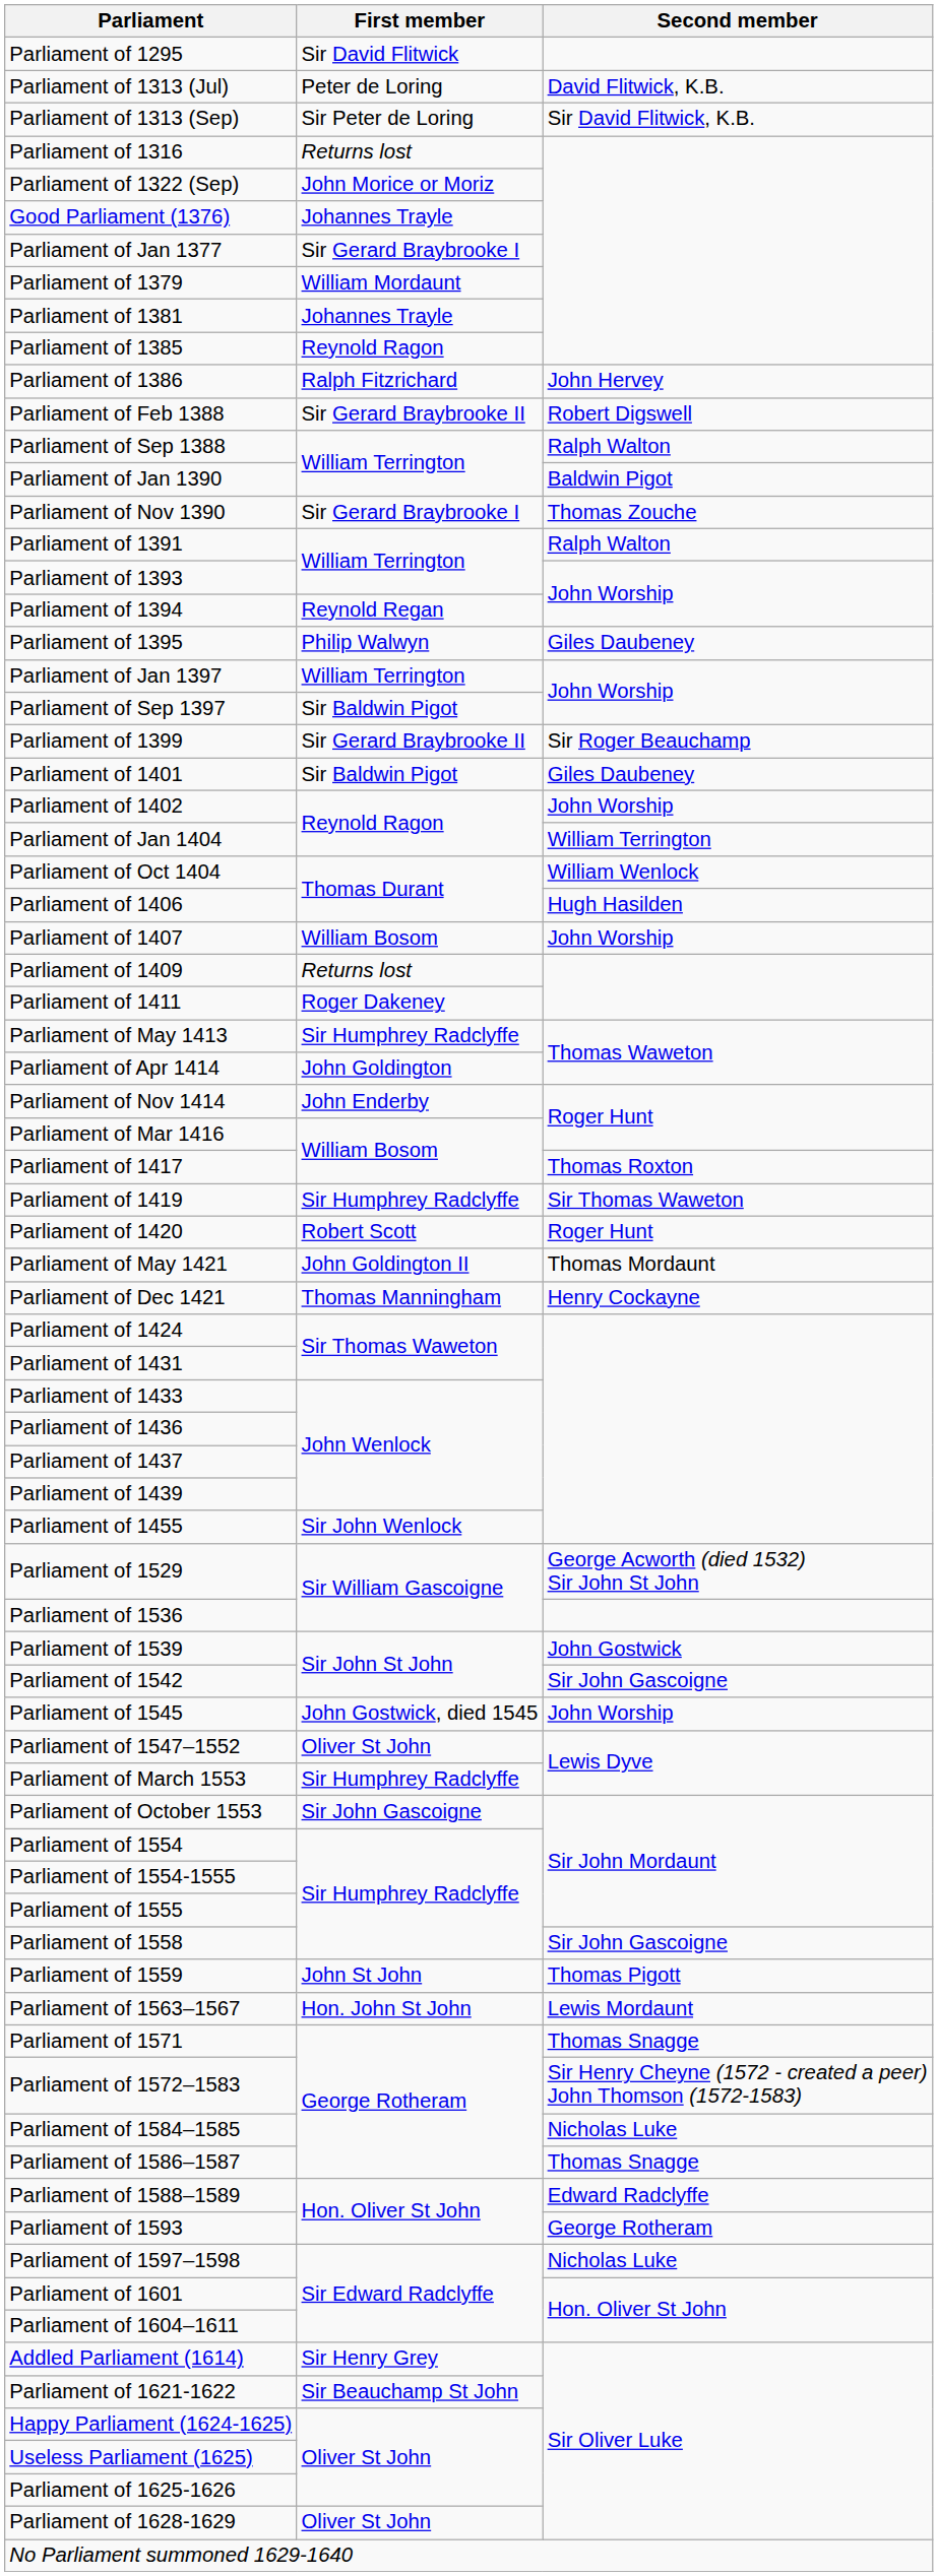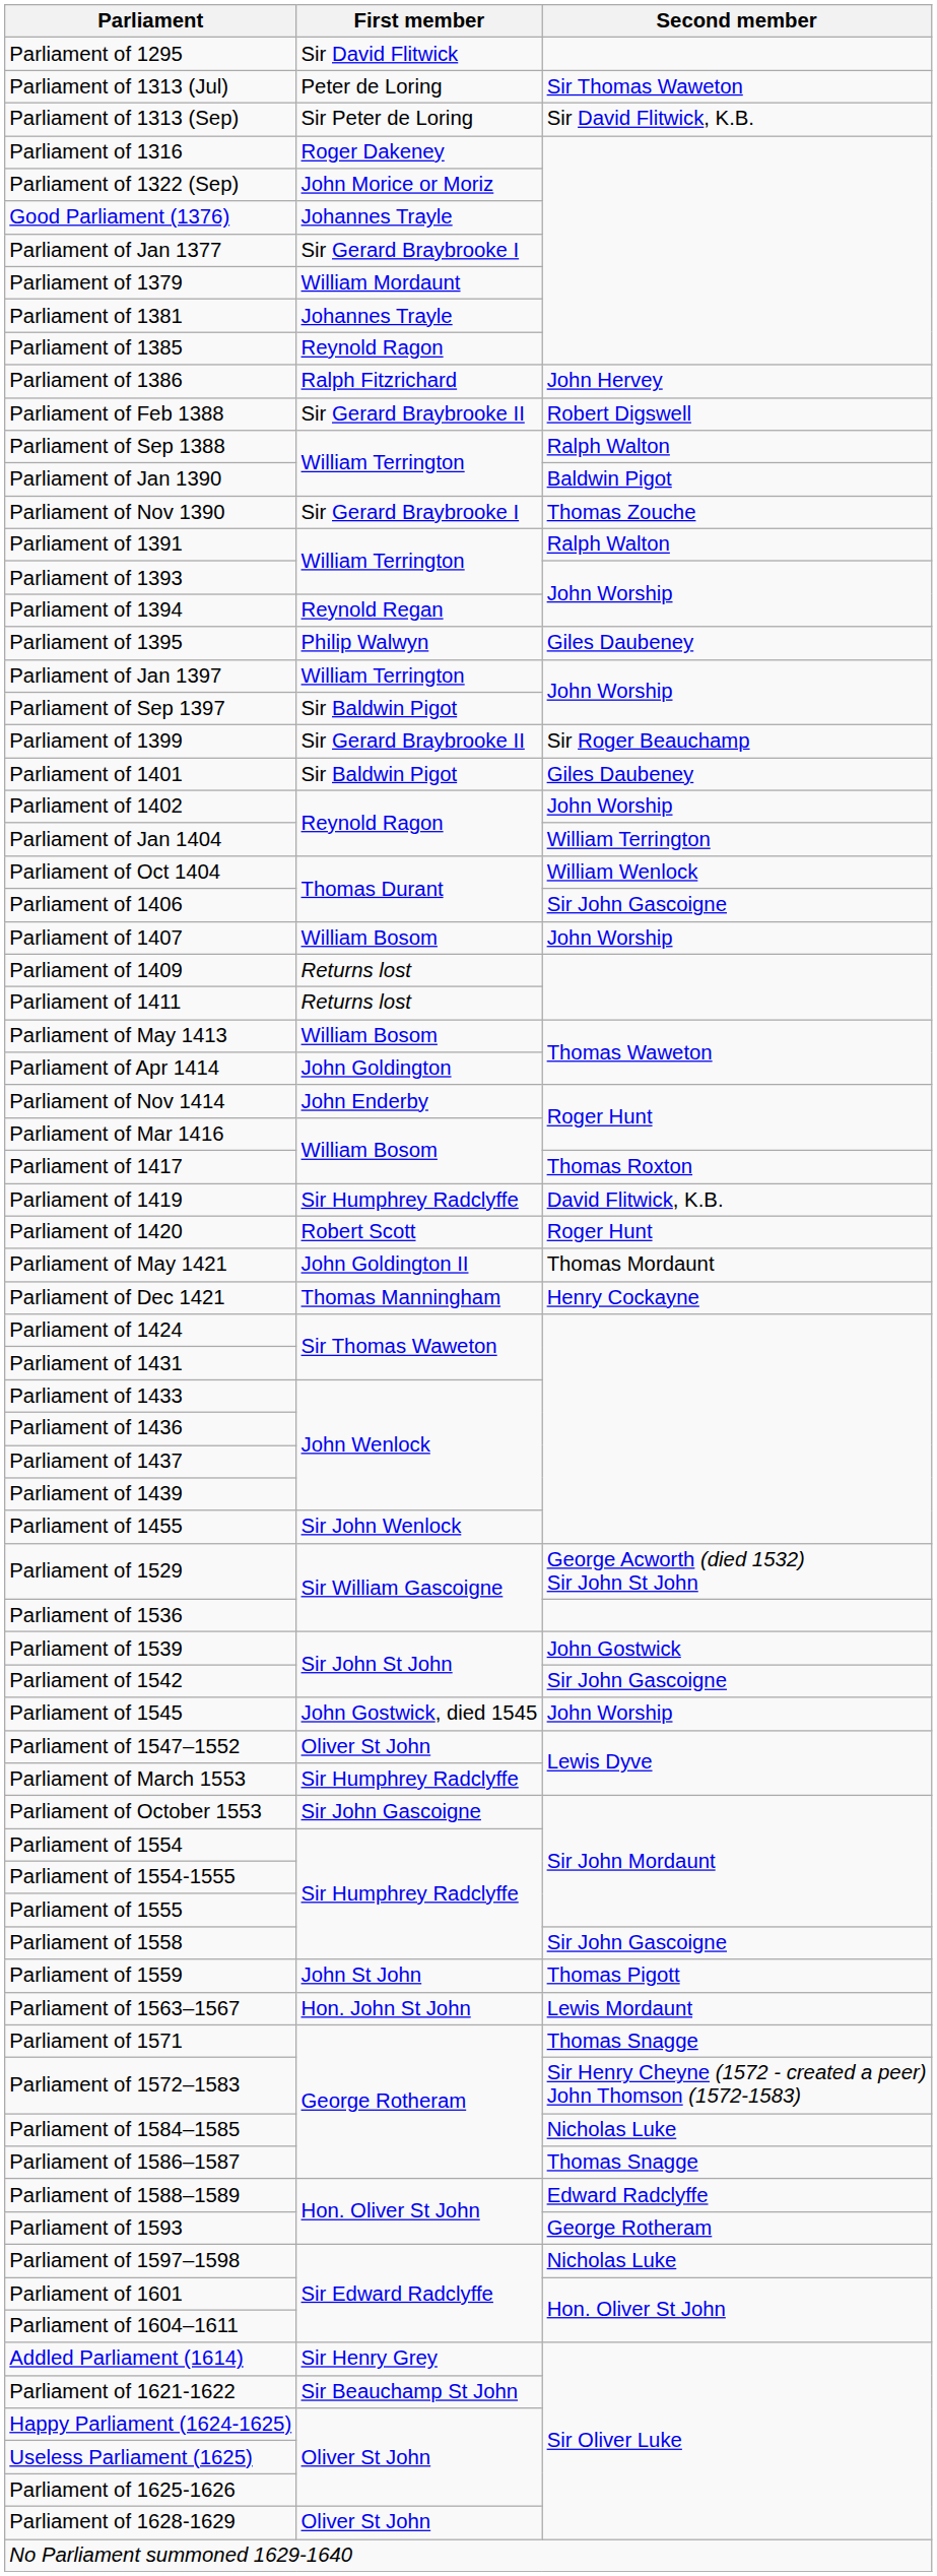 <table class="wikitable">
 <tr>
 <th>Parliament</th>
 <th>First member</th>
 <th>Second member</th>
 </tr>
 <tr>
 <td>Parliament of 1295</td>
 <td>Sir <a href='#'>David Flitwick</a></td>
 </tr>
 <tr>
 <td>Parliament of 1313 (Jul)</td>
 <td>Peter de Loring</td>
-<td><a href='#'>David Flitwick</a>, K.B.</td>
+<td><a href='#'>Sir Thomas Waweton</a></td>
 </tr>
 <tr>
 <td>Parliament of 1313 (Sep)</td>
 <td>Sir Peter de Loring</td>
 <td>Sir <a href='#'>David Flitwick</a>, K.B.</td>
 </tr>
 <tr>
 <td>Parliament of 1316</td>
-<td><em>Returns lost</em></td>
+<td><a href='#'>Roger Dakeney</a></td>
 </tr>
 <tr>
 <td>Parliament of 1322 (Sep)</td>
 <td><a href='#'>John Morice or Moriz</a></td>
 </tr>
 <tr>
 <td><a href='#'>Good Parliament (1376)</a></td>
 <td><a href='#'>Johannes Trayle</a></td>
 </tr>
 <tr>
 <td>Parliament of Jan 1377</td>
 <td>Sir <a href='#'>Gerard Braybrooke I</a></td>
 </tr>
 <tr>
 <td>Parliament of 1379</td>
 <td><a href='#'>William Mordaunt</a></td>
 </tr>
 <tr>
 <td>Parliament of 1381</td>
 <td><a href='#'>Johannes Trayle</a></td>
 </tr>
 <tr>
 <td>Parliament of 1385</td>
 <td><a href='#'>Reynold Ragon</a></td>
 </tr>
 <tr>
 <td>Parliament of 1386</td>
 <td><a href='#'>Ralph Fitzrichard</a></td>
 <td><a href='#'>John Hervey</a></td>
 </tr>
 <tr>
 <td>Parliament of Feb 1388</td>
 <td>Sir <a href='#'>Gerard Braybrooke II</a></td>
 <td><a href='#'>Robert Digswell</a></td>
 </tr>
 <tr>
 <td>Parliament of Sep 1388</td>
 <td rowspan="2"><a href='#'>William Terrington</a></td>
 <td><a href='#'>Ralph Walton</a></td>
 </tr>
 <tr>
 <td>Parliament of Jan 1390</td>
 <td><a href='#'>Baldwin Pigot</a></td>
 </tr>
 <tr>
 <td>Parliament of Nov 1390</td>
 <td>Sir <a href='#'>Gerard Braybrooke I</a></td>
 <td><a href='#'>Thomas Zouche</a></td>
 </tr>
 <tr>
 <td>Parliament of 1391</td>
 <td rowspan="2"><a href='#'>William Terrington</a></td>
 <td><a href='#'>Ralph Walton</a></td>
 </tr>
 <tr>
 <td>Parliament of 1393</td>
 <td rowspan="2"><a href='#'>John Worship</a></td>
 </tr>
 <tr>
 <td>Parliament of 1394</td>
 <td><a href='#'>Reynold Regan</a></td>
 </tr>
 <tr>
 <td>Parliament of 1395</td>
 <td><a href='#'>Philip Walwyn</a></td>
 <td><a href='#'>Giles Daubeney</a></td>
 </tr>
 <tr>
 <td>Parliament of Jan 1397</td>
 <td><a href='#'>William Terrington</a></td>
 <td rowspan="2"><a href='#'>John Worship</a></td>
 </tr>
 <tr>
 <td>Parliament of Sep 1397</td>
 <td>Sir <a href='#'>Baldwin Pigot</a></td>
 </tr>
 <tr>
 <td>Parliament of 1399</td>
 <td>Sir <a href='#'>Gerard Braybrooke II</a></td>
 <td>Sir <a href='#'>Roger Beauchamp</a></td>
 </tr>
 <tr>
 <td>Parliament of 1401</td>
 <td>Sir <a href='#'>Baldwin Pigot</a></td>
 <td><a href='#'>Giles Daubeney</a></td>
 </tr>
 <tr>
 <td>Parliament of 1402</td>
 <td rowspan="2"><a href='#'>Reynold Ragon</a></td>
 <td><a href='#'>John Worship</a></td>
 </tr>
 <tr>
 <td>Parliament of Jan 1404</td>
 <td><a href='#'>William Terrington</a></td>
 </tr>
 <tr>
 <td>Parliament of Oct 1404</td>
 <td rowspan="2"><a href='#'>Thomas Durant</a></td>
 <td><a href='#'>William Wenlock</a></td>
 </tr>
 <tr>
 <td>Parliament of 1406</td>
-<td><a href='#'>Hugh Hasilden</a></td>
+<td><a href='#'>Sir John Gascoigne</a></td>
 </tr>
 <tr>
 <td>Parliament of 1407</td>
 <td><a href='#'>William Bosom</a></td>
 <td><a href='#'>John Worship</a></td>
 </tr>
 <tr>
 <td>Parliament of 1409</td>
 <td><em>Returns lost</em></td>
 </tr>
 <tr>
 <td>Parliament of 1411</td>
-<td><a href='#'>Roger Dakeney</a></td>
+<td><em>Returns lost</em></td>
 </tr>
 <tr>
 <td>Parliament of May 1413</td>
-<td><a href='#'>Sir Humphrey Radclyffe</a></td>
+<td><a href='#'>William Bosom</a></td>
 <td rowspan="2"><a href='#'>Thomas Waweton</a></td>
 </tr>
 <tr>
 <td>Parliament of Apr 1414</td>
 <td><a href='#'>John Goldington</a></td>
 </tr>
 <tr>
 <td>Parliament of Nov 1414</td>
 <td><a href='#'>John Enderby</a></td>
 <td rowspan="2"><a href='#'>Roger Hunt</a></td>
 </tr>
 <tr>
 <td>Parliament of Mar 1416</td>
 <td rowspan="2"><a href='#'>William Bosom</a></td>
 </tr>
 <tr>
 <td>Parliament of 1417</td>
 <td><a href='#'>Thomas Roxton</a></td>
 </tr>
 <tr>
 <td>Parliament of 1419</td>
 <td><a href='#'>Sir Humphrey Radclyffe</a></td>
-<td><a href='#'>Sir Thomas Waweton</a></td>
+<td><a href='#'>David Flitwick</a>, K.B.</td>
 </tr>
 <tr>
 <td>Parliament of 1420</td>
 <td><a href='#'>Robert Scott</a></td>
 <td><a href='#'>Roger Hunt</a></td>
 </tr>
 <tr>
 <td>Parliament of May 1421</td>
 <td><a href='#'>John Goldington II</a></td>
 <td>Thomas Mordaunt</td>
 </tr>
 <tr>
 <td>Parliament of Dec 1421</td>
 <td><a href='#'>Thomas Manningham</a></td>
 <td><a href='#'>Henry Cockayne</a></td>
 </tr>
 <tr>
 <td>Parliament of 1424</td>
 <td rowspan="2"><a href='#'>Sir Thomas Waweton</a></td>
 </tr>
 <tr>
 <td>Parliament of 1431</td>
 </tr>
 <tr>
 <td>Parliament of 1433</td>
 <td rowspan="4"><a href='#'>John Wenlock</a></td>
 </tr>
 <tr>
 <td>Parliament of 1436</td>
 </tr>
 <tr>
 <td>Parliament of 1437</td>
 </tr>
 <tr>
 <td>Parliament of 1439</td>
 </tr>
 <tr>
 <td>Parliament of 1455</td>
 <td><a href='#'>Sir John Wenlock</a></td>
 </tr>
 <tr>
 <td>Parliament of 1529</td>
 <td rowspan="2"><a href='#'>Sir William Gascoigne</a></td>
 <td><a href='#'>George Acworth</a> <em>(died 1532)</em><br> <a href='#'>Sir John St John</a></td>
 </tr>
 <tr>
 <td>Parliament of 1536</td>
 </tr>
 <tr>
 <td>Parliament of 1539</td>
 <td rowspan="2"><a href='#'>Sir John St John</a></td>
 <td><a href='#'>John Gostwick</a></td>
 </tr>
 <tr>
 <td>Parliament of 1542</td>
 <td><a href='#'>Sir John Gascoigne</a></td>
 </tr>
 <tr>
 <td>Parliament of 1545</td>
 <td><a href='#'>John Gostwick</a>, died 1545</td>
 <td><a href='#'>John Worship</a></td>
 </tr>
 <tr>
 <td>Parliament of 1547–1552</td>
 <td><a href='#'>Oliver St John</a></td>
 <td rowspan="2"><a href='#'>Lewis Dyve</a></td>
 </tr>
 <tr>
 <td>Parliament of March 1553</td>
 <td><a href='#'>Sir Humphrey Radclyffe</a></td>
 </tr>
 <tr>
 <td>Parliament of October 1553</td>
 <td><a href='#'>Sir John Gascoigne</a></td>
 <td rowspan="4"><a href='#'>Sir John Mordaunt</a></td>
 </tr>
 <tr>
 <td>Parliament of 1554</td>
 <td rowspan="4"><a href='#'>Sir Humphrey Radclyffe</a></td>
 </tr>
 <tr>
 <td>Parliament of 1554-1555</td>
 </tr>
 <tr>
 <td>Parliament of 1555</td>
 </tr>
 <tr>
 <td>Parliament of 1558</td>
 <td><a href='#'>Sir John Gascoigne</a></td>
 </tr>
 <tr>
 <td>Parliament of 1559</td>
 <td><a href='#'>John St John</a></td>
 <td><a href='#'>Thomas Pigott</a></td>
 </tr>
 <tr>
 <td>Parliament of 1563–1567</td>
 <td><a href='#'>Hon. John St John</a></td>
 <td><a href='#'>Lewis Mordaunt</a></td>
 </tr>
 <tr>
 <td>Parliament of 1571</td>
 <td rowspan="4"><a href='#'>George Rotheram</a></td>
 <td><a href='#'>Thomas Snagge</a></td>
 </tr>
 <tr>
 <td>Parliament of 1572–1583</td>
 <td><a href='#'>Sir Henry Cheyne</a> <em>(1572 - created a peer)</em><br><a href='#'>John Thomson</a> <em>(1572-1583)</em></td>
 </tr>
 <tr>
 <td>Parliament of 1584–1585</td>
 <td><a href='#'>Nicholas Luke</a></td>
 </tr>
 <tr>
 <td>Parliament of 1586–1587</td>
 <td><a href='#'>Thomas Snagge</a></td>
 </tr>
 <tr>
 <td>Parliament of 1588–1589</td>
 <td rowspan="2"><a href='#'>Hon. Oliver St John</a></td>
 <td><a href='#'>Edward Radclyffe</a></td>
 </tr>
 <tr>
 <td>Parliament of 1593</td>
 <td><a href='#'>George Rotheram</a></td>
 </tr>
 <tr>
 <td>Parliament of 1597–1598</td>
 <td rowspan="3"><a href='#'>Sir Edward Radclyffe</a></td>
 <td><a href='#'>Nicholas Luke</a></td>
 </tr>
 <tr>
 <td>Parliament of 1601</td>
 <td rowspan="2"><a href='#'>Hon. Oliver St John</a></td>
 </tr>
 <tr>
 <td>Parliament of 1604–1611</td>
 </tr>
 <tr>
 <td><a href='#'>Addled Parliament (1614)</a></td>
 <td><a href='#'>Sir Henry Grey</a></td>
 <td rowspan="6"><a href='#'>Sir Oliver Luke</a></td>
 </tr>
 <tr>
 <td>Parliament of 1621-1622</td>
 <td><a href='#'>Sir Beauchamp St John</a></td>
 </tr>
 <tr>
 <td><a href='#'>Happy Parliament (1624-1625)</a></td>
 <td rowspan="3"><a href='#'>Oliver St John</a></td>
 </tr>
 <tr>
 <td><a href='#'>Useless Parliament (1625)</a></td>
 </tr>
 <tr>
 <td>Parliament of 1625-1626</td>
 </tr>
 <tr>
 <td>Parliament of 1628-1629</td>
 <td><a href='#'>Oliver St John</a></td>
 </tr>
 <tr>
 <td colspan="4"><em>No Parliament summoned 1629-1640</em></td>
 </tr>
 <tr>
 </tr>
 </table>
